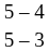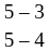 <table style="text-align:center">
 <tr>
 <th width=200></th>
 <th width=100></th>
 <th width=200></th>
 </tr>
 <tr>
 <td align=right><strong></strong></td>
-<td>5 – 4</td>
+<td>5 – 3</td>
 <td align=left></td>
 </tr>
 <tr>
 <td align=right><strong></strong></td>
-<td>5 – 3</td>
+<td>5 – 4</td>
 <td align=left></td>
 </tr>
 </table>
